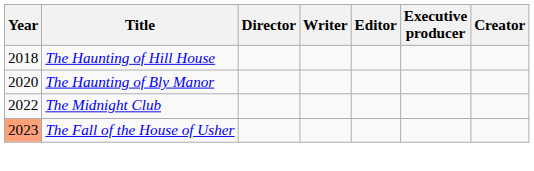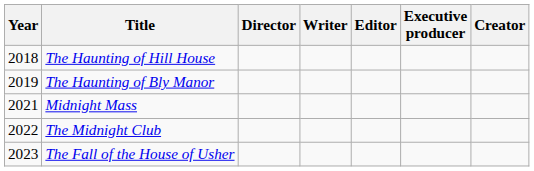 <table class="wikitable">
 <tr>
 <th>Year</th>
 <th>Title</th>
 <th scope="col">Director</th>
 <th scope="col">Writer</th>
 <th scope="col">Editor</th>
 <th scope="col">Executive<br>producer</th>
 <th scope="col">Creator</th>
 </tr>
 <tr>
 <td>2018</td>
 <td><em><a href='#'>The Haunting of Hill House</a></em></td>
 <td></td>
 <td></td>
 <td></td>
 <td></td>
 <td></td>
 </tr>
 <tr>
-<td>2020</td>
+<td>2019</td>
 <td><em><a href='#'>The Haunting of Bly Manor</a></em></td>
+<td></td>
+<td></td>
+<td></td>
+<td></td>
+<td></td>
+</tr>
+<tr>
+<td>2021</td>
+<td><em><a href='#'>Midnight Mass</a></em></td>
 <td></td>
 <td></td>
 <td></td>
 <td></td>
 <td></td>
 </tr>
 <tr>
 <td>2022</td>
 <td><em><a href='#'>The Midnight Club</a></em></td>
 <td></td>
 <td></td>
 <td></td>
 <td></td>
 <td></td>
 </tr>
 <tr>
-<td style="background: lightsalmon;">2023</td>
+<td>2023</td>
 <td><em><a href='#'>The Fall of the House of Usher</a></em></td>
 <td></td>
 <td></td>
 <td></td>
 <td></td>
 <td></td>
 </tr>
 </table>
